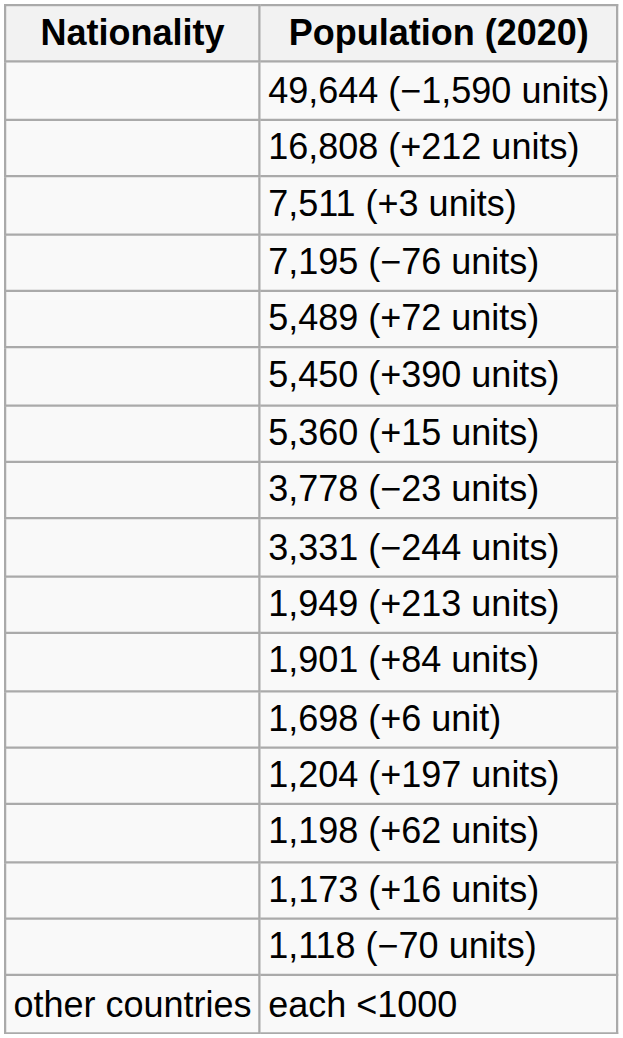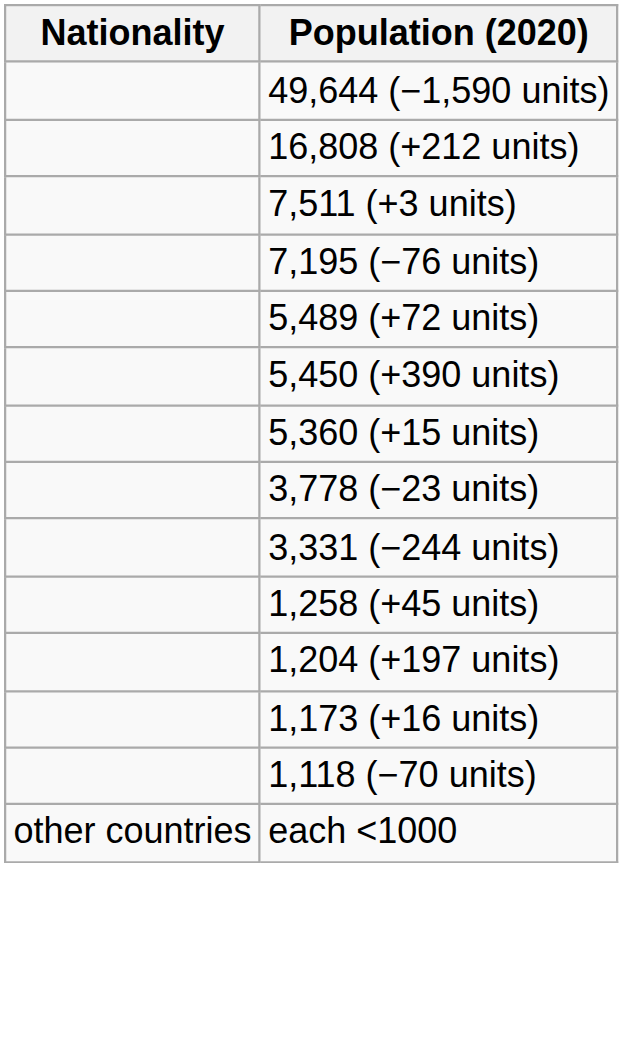 <table class="wikitable floatright mw-collapsible mw-collapsed">
 <tr>
 <th>Nationality</th>
 <th>Population (2020)</th>
 </tr>
 <tr>
 <td></td>
 <td>49,644 (−1,590 units)</td>
 </tr>
 <tr>
 <td></td>
 <td>16,808 (+212 units)</td>
 </tr>
 <tr>
 <td></td>
 <td>7,511 (+3 units)</td>
 </tr>
 <tr>
 <td></td>
 <td>7,195 (−76 units)</td>
 </tr>
 <tr>
 <td></td>
 <td>5,489 (+72 units)</td>
 </tr>
 <tr>
 <td></td>
 <td>5,450 (+390 units)</td>
 </tr>
 <tr>
 <td></td>
 <td>5,360 (+15 units)</td>
 </tr>
 <tr>
 <td></td>
 <td>3,778 (−23 units)</td>
 </tr>
 <tr>
 <td></td>
 <td>3,331 (−244 units)</td>
 </tr>
 <tr>
 <td></td>
-<td>1,949 (+213 units)</td>
-</tr>
-<tr>
-<td></td>
-<td>1,901 (+84 units)</td>
-</tr>
-<tr>
-<td></td>
-<td>1,698 (+6 unit)</td>
+<td>1,258 (+45 units)</td>
 </tr>
 <tr>
 <td></td>
 <td>1,204 (+197 units)</td>
-</tr>
-<tr>
-<td></td>
-<td>1,198 (+62 units)</td>
 </tr>
 <tr>
 <td></td>
 <td>1,173 (+16 units)</td>
 </tr>
 <tr>
 <td></td>
 <td>1,118 (−70 units)</td>
 </tr>
 <tr>
 <td>other countries</td>
 <td>each <1000</td>
 </tr>
 </table>
